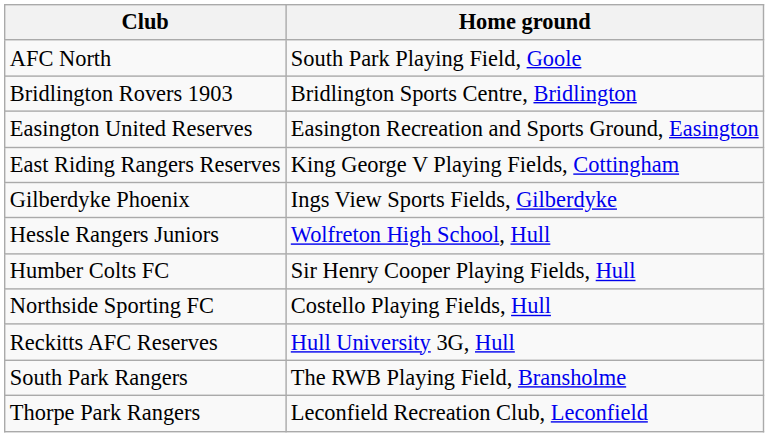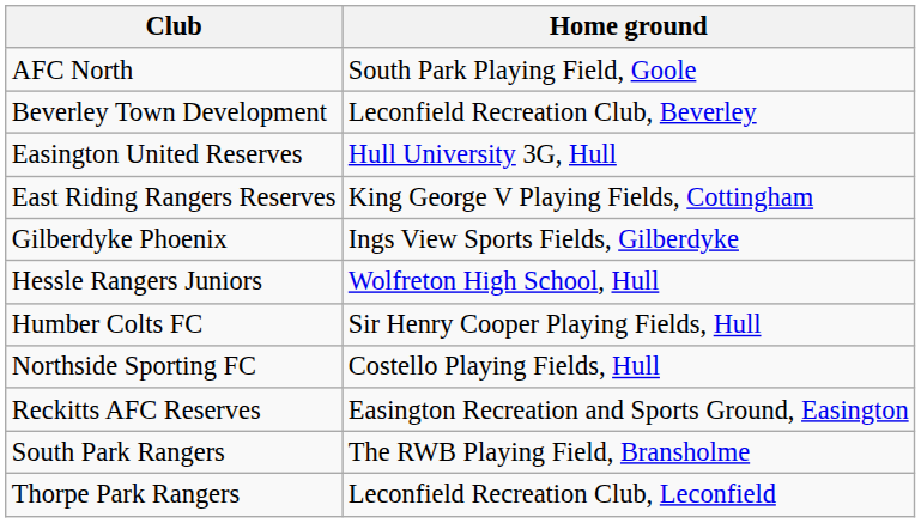 <table class="wikitable" border="1">
 <tr>
 <th>Club</th>
 <th>Home ground</th>
 </tr>
 <tr>
 <td>AFC North</td>
 <td>South Park Playing Field, <a href='#'>Goole</a></td>
 </tr>
 <tr>
-<td>Bridlington Rovers 1903</td>
-<td>Bridlington Sports Centre, <a href='#'>Bridlington</a></td>
+<td>Beverley Town Development</td>
+<td>Leconfield Recreation Club, <a href='#'>Beverley</a></td>
 </tr>
 <tr>
 <td>Easington United Reserves</td>
-<td>Easington Recreation and Sports Ground, <a href='#'>Easington</a></td>
+<td><a href='#'>Hull University</a> 3G, <a href='#'>Hull</a></td>
 </tr>
 <tr>
 <td>East Riding Rangers Reserves</td>
 <td>King George V Playing Fields, <a href='#'>Cottingham</a></td>
 </tr>
 <tr>
 <td>Gilberdyke Phoenix</td>
 <td>Ings View Sports Fields, <a href='#'>Gilberdyke</a></td>
 </tr>
 <tr>
 <td>Hessle Rangers Juniors</td>
 <td><a href='#'>Wolfreton High School</a>, <a href='#'>Hull</a></td>
 </tr>
 <tr>
 <td>Humber Colts FC</td>
 <td>Sir Henry Cooper Playing Fields, <a href='#'>Hull</a></td>
 </tr>
 <tr>
 <td>Northside Sporting FC</td>
 <td>Costello Playing Fields, <a href='#'>Hull</a></td>
 </tr>
 <tr>
 <td>Reckitts AFC Reserves</td>
-<td><a href='#'>Hull University</a> 3G, <a href='#'>Hull</a></td>
+<td>Easington Recreation and Sports Ground, <a href='#'>Easington</a></td>
 </tr>
 <tr>
 <td>South Park Rangers</td>
 <td>The RWB Playing Field, <a href='#'>Bransholme</a></td>
 </tr>
 <tr>
 <td>Thorpe Park Rangers</td>
 <td>Leconfield Recreation Club, <a href='#'>Leconfield</a></td>
 </tr>
 </table>
